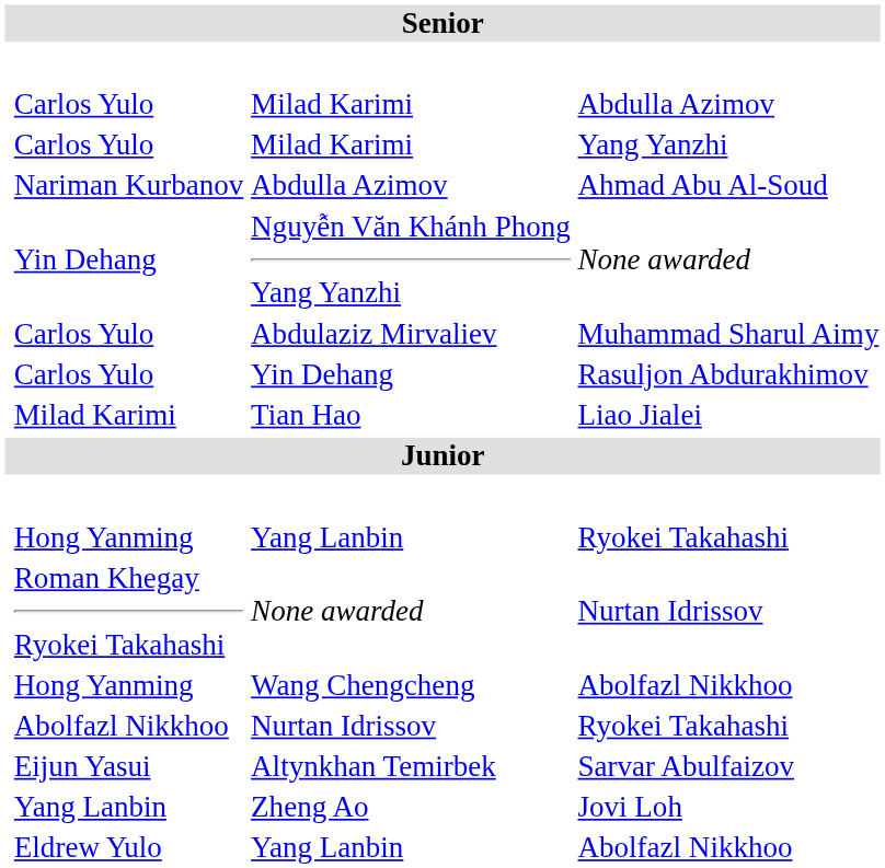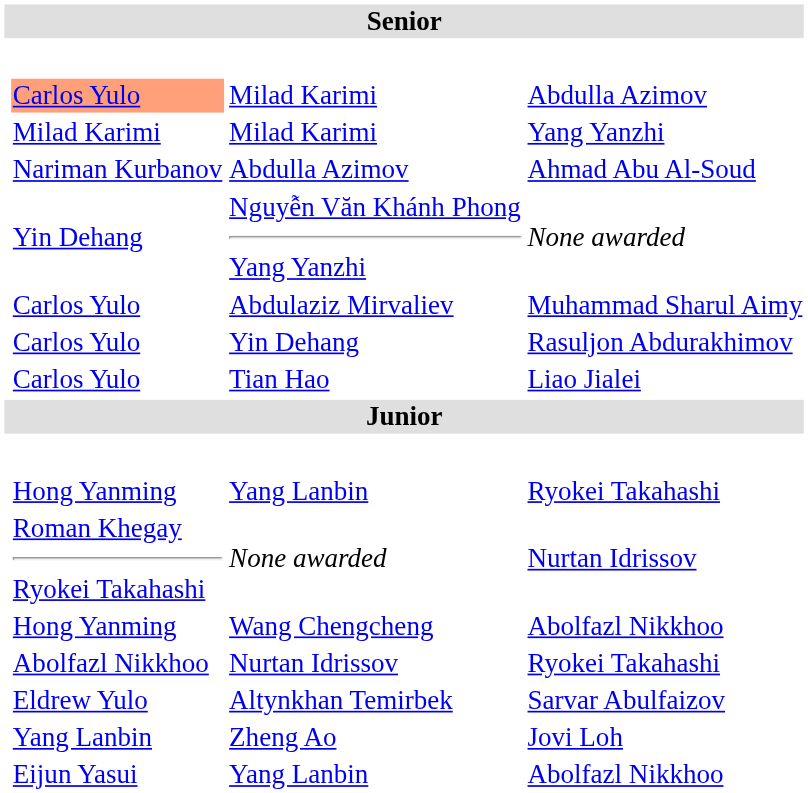 <table>
 <tr style="background:#dfdfdf;">
 <td colspan="7" style="text-align:center;"><strong>Senior</strong></td>
 </tr>
 <tr>
 <th scope=row style="text-align:left"></th>
 <td> <br> </td>
 <td> <br> </td>
 <td> <br> </td>
 </tr>
 <tr>
 <th scope=row style="text-align:left"></th>
-<td> <a href='#'>Carlos Yulo</a></td>
+<td style="background: lightsalmon;"> <a href='#'>Carlos Yulo</a></td>
 <td> <a href='#'>Milad Karimi</a></td>
 <td> <a href='#'>Abdulla Azimov</a></td>
 </tr>
 <tr>
 <th scope=row style="text-align:left"></th>
-<td> <a href='#'>Carlos Yulo</a></td>
+<td> <a href='#'>Milad Karimi</a></td>
 <td> <a href='#'>Milad Karimi</a></td>
 <td> <a href='#'>Yang Yanzhi</a></td>
 </tr>
 <tr>
 <th scope=row style="text-align:left"></th>
 <td> <a href='#'>Nariman Kurbanov</a></td>
 <td> <a href='#'>Abdulla Azimov</a></td>
 <td> <a href='#'>Ahmad Abu Al-Soud</a></td>
 </tr>
 <tr>
 <th scope=row style="text-align:left"></th>
 <td> <a href='#'>Yin Dehang</a></td>
 <td> <a href='#'>Nguyễn Văn Khánh Phong</a> <hr>  <a href='#'>Yang Yanzhi</a></td>
 <td><em>None awarded</em></td>
 </tr>
 <tr>
 <th scope=row style="text-align:left"></th>
 <td> <a href='#'>Carlos Yulo</a></td>
 <td> <a href='#'>Abdulaziz Mirvaliev</a></td>
 <td> <a href='#'>Muhammad Sharul Aimy</a></td>
 </tr>
 <tr>
 <th scope=row style="text-align:left"></th>
 <td> <a href='#'>Carlos Yulo</a></td>
 <td> <a href='#'>Yin Dehang</a></td>
 <td> <a href='#'>Rasuljon Abdurakhimov</a></td>
 </tr>
 <tr>
 <th scope=row style="text-align:left"></th>
-<td> <a href='#'>Milad Karimi</a></td>
+<td> <a href='#'>Carlos Yulo</a></td>
 <td> <a href='#'>Tian Hao</a></td>
 <td> <a href='#'>Liao Jialei</a></td>
 </tr>
 <tr style="background:#dfdfdf;">
 <td colspan="7" style="text-align:center;"><strong>Junior</strong></td>
 </tr>
 <tr>
 <th scope=row style="text-align:left"></th>
 <td> <br> </td>
 <td> <br> </td>
 <td> <br> </td>
 </tr>
 <tr>
 <th scope=row style="text-align:left"></th>
 <td> <a href='#'>Hong Yanming</a></td>
 <td> <a href='#'>Yang Lanbin</a></td>
 <td> <a href='#'>Ryokei Takahashi</a></td>
 </tr>
 <tr>
 <th scope=row style="text-align:left"></th>
 <td> <a href='#'>Roman Khegay</a> <hr>  <a href='#'>Ryokei Takahashi</a></td>
 <td><em>None awarded</em></td>
 <td> <a href='#'>Nurtan Idrissov</a></td>
 </tr>
 <tr>
 <th scope=row style="text-align:left"></th>
 <td> <a href='#'>Hong Yanming</a></td>
 <td> <a href='#'>Wang Chengcheng</a></td>
 <td> <a href='#'>Abolfazl Nikkhoo</a></td>
 </tr>
 <tr>
 <th scope=row style="text-align:left"></th>
 <td> <a href='#'>Abolfazl Nikkhoo</a></td>
 <td> <a href='#'>Nurtan Idrissov</a></td>
 <td> <a href='#'>Ryokei Takahashi</a></td>
 </tr>
 <tr>
 <th scope=row style="text-align:left"></th>
-<td> <a href='#'>Eijun Yasui</a></td>
+<td> <a href='#'>Eldrew Yulo</a></td>
 <td> <a href='#'>Altynkhan Temirbek</a></td>
 <td> <a href='#'>Sarvar Abulfaizov</a></td>
 </tr>
 <tr>
 <th scope=row style="text-align:left"></th>
 <td> <a href='#'>Yang Lanbin</a></td>
 <td> <a href='#'>Zheng Ao</a></td>
 <td> <a href='#'>Jovi Loh</a></td>
 </tr>
 <tr>
 <th scope=row style="text-align:left"></th>
-<td> <a href='#'>Eldrew Yulo</a></td>
+<td> <a href='#'>Eijun Yasui</a></td>
 <td> <a href='#'>Yang Lanbin</a></td>
 <td> <a href='#'>Abolfazl Nikkhoo</a></td>
 </tr>
 </table>
